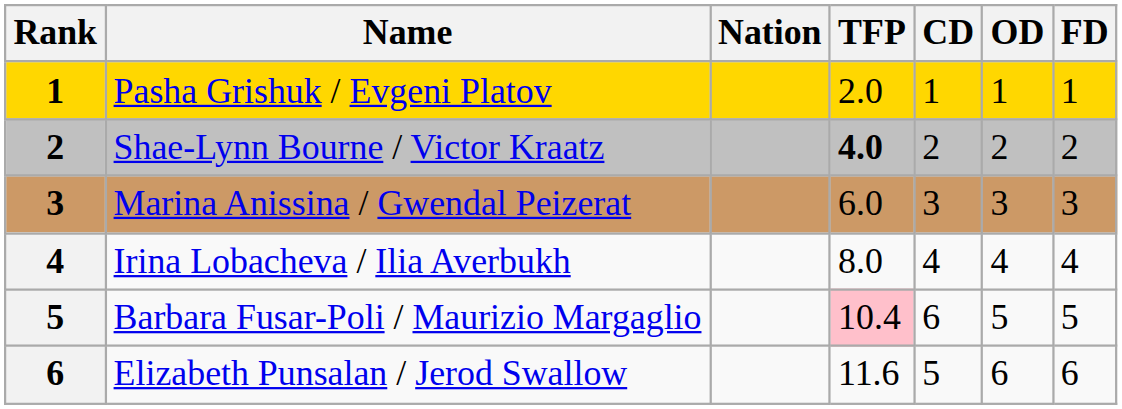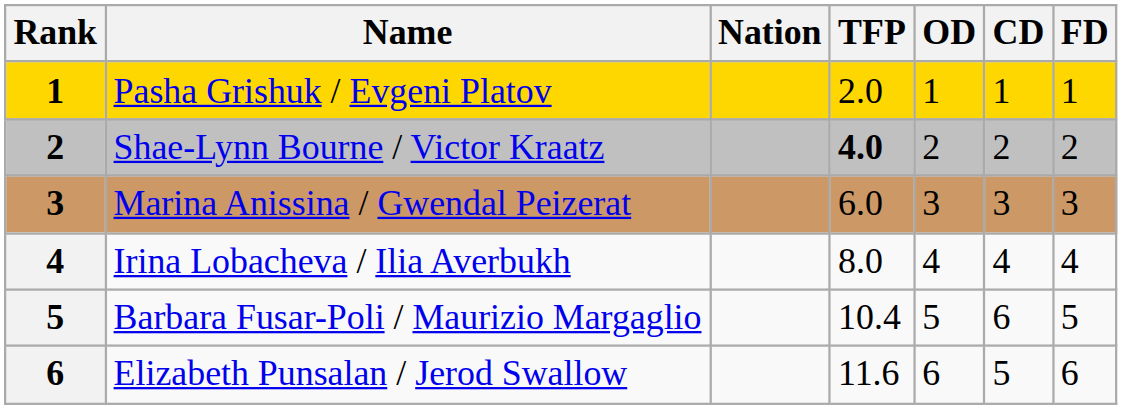 <table class="wikitable">
 <tr>
 <th>Rank</th>
 <th>Name</th>
 <th>Nation</th>
 <th>TFP</th>
+<th>OD</th>
 <th>CD</th>
-<th>OD</th>
 <th>FD</th>
 </tr>
 <tr bgcolor="gold">
 <td align="center"><strong>1</strong></td>
 <td><a href='#'>Pasha Grishuk</a> / <a href='#'>Evgeni Platov</a></td>
 <td></td>
 <td>2.0</td>
 <td>1</td>
 <td>1</td>
 <td>1</td>
 </tr>
 <tr bgcolor="silver">
 <td align="center"><strong>2</strong></td>
 <td><a href='#'>Shae-Lynn Bourne</a> / <a href='#'>Victor Kraatz</a></td>
 <td></td>
 <td><strong>4.0</strong></td>
 <td>2</td>
 <td>2</td>
 <td>2</td>
 </tr>
 <tr bgcolor="cc9966">
 <td align="center"><strong>3</strong></td>
 <td><a href='#'>Marina Anissina</a> / <a href='#'>Gwendal Peizerat</a></td>
 <td></td>
 <td>6.0</td>
 <td>3</td>
 <td>3</td>
 <td>3</td>
 </tr>
 <tr>
 <th>4</th>
 <td><a href='#'>Irina Lobacheva</a> / <a href='#'>Ilia Averbukh</a></td>
 <td></td>
 <td>8.0</td>
 <td>4</td>
 <td>4</td>
 <td>4</td>
 </tr>
 <tr>
 <th>5</th>
 <td><a href='#'>Barbara Fusar-Poli</a> / <a href='#'>Maurizio Margaglio</a></td>
 <td></td>
-<td style="background: pink;">10.4</td>
+<td>10.4</td>
+<td>5</td>
 <td>6</td>
-<td>5</td>
 <td>5</td>
 </tr>
 <tr>
 <th>6</th>
 <td><a href='#'>Elizabeth Punsalan</a> / <a href='#'>Jerod Swallow</a></td>
 <td></td>
 <td>11.6</td>
+<td>6</td>
 <td>5</td>
-<td>6</td>
 <td>6</td>
 </tr>
 </table>
